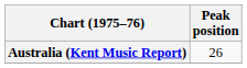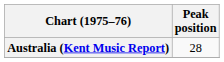 <table class="wikitable sortable plainrowheaders" style="text-align:center">
 <tr>
 <th>Chart (1975–76)</th>
 <th>Peak<br>position</th>
 </tr>
 <tr>
 <th scope="row">Australia (<a href='#'>Kent Music Report</a>)</th>
-<td>26</td>
+<td>28</td>
 </tr>
 <tr>
 </tr>
 <tr>
 </tr>
 <tr>
 </tr>
 <tr>
 </tr>
 <tr>
 </tr>
 </table>
